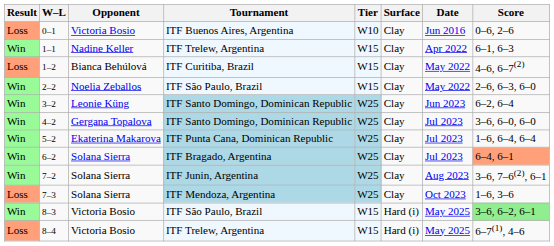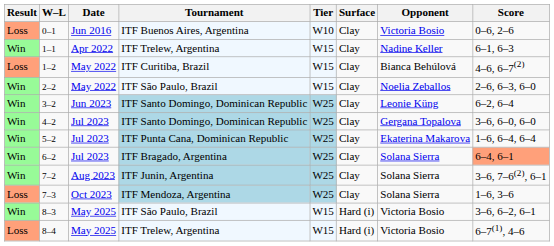 <table class="sortable wikitable">
 <tr>
 <th>Result</th>
 <th class=unsortable>W–L</th>
-<th>Opponent</th>
+<th>Date</th>
 <th>Tournament</th>
 <th>Tier</th>
 <th>Surface</th>
-<th>Date</th>
+<th>Opponent</th>
 <th class=unsortable>Score</th>
 </tr>
 <tr>
 <td style="background:#ffa07a;">Loss</td>
 <td><small>0–1</small></td>
-<td> <a href='#'>Victoria Bosio</a></td>
+<td><a href='#'>Jun 2016</a></td>
 <td style="background:#f0f8ff;">ITF Buenos Aires, Argentina</td>
 <td style="background:#f0f8ff;">W10</td>
 <td>Clay</td>
-<td><a href='#'>Jun 2016</a></td>
+<td> <a href='#'>Victoria Bosio</a></td>
 <td>0–6, 2–6</td>
 </tr>
 <tr>
 <td style="background:#98FB98;">Win</td>
 <td><small>1–1</small></td>
-<td> <a href='#'>Nadine Keller</a></td>
+<td><a href='#'>Apr 2022</a></td>
 <td style="background:#f0f8ff;">ITF Trelew, Argentina</td>
 <td style="background:#f0f8ff;">W15</td>
 <td>Clay</td>
-<td><a href='#'>Apr 2022</a></td>
+<td> <a href='#'>Nadine Keller</a></td>
 <td>6–1, 6–3</td>
 </tr>
 <tr>
 <td style="background:#ffa07a;">Loss</td>
 <td><small>1–2</small></td>
-<td> Bianca Behúlová</td>
+<td><a href='#'>May 2022</a></td>
 <td style="background:#f0f8ff;">ITF Curitiba, Brazil</td>
 <td style="background:#f0f8ff;"f>W15</td>
 <td>Clay</td>
-<td><a href='#'>May 2022</a></td>
+<td> Bianca Behúlová</td>
 <td>4–6, 6–7<sup>(2)</sup></td>
 </tr>
 <tr>
 <td style="background:#98FB98;">Win</td>
 <td><small>2–2</small></td>
-<td> <a href='#'>Noelia Zeballos</a></td>
+<td><a href='#'>May 2022</a></td>
 <td style="background:#f0f8ff;">ITF São Paulo, Brazil</td>
 <td style="background:#f0f8ff;">W15</td>
 <td>Clay</td>
-<td><a href='#'>May 2022</a></td>
+<td> <a href='#'>Noelia Zeballos</a></td>
 <td>2–6, 6–3, 6–0</td>
 </tr>
 <tr>
 <td style="background:#98FB98;">Win</td>
 <td><small>3–2</small></td>
-<td> <a href='#'>Leonie Küng</a></td>
+<td><a href='#'>Jun 2023</a></td>
 <td style="background:lightblue;">ITF Santo Domingo, Dominican Republic</td>
 <td style="background:lightblue;">W25</td>
 <td>Clay</td>
-<td><a href='#'>Jun 2023</a></td>
+<td> <a href='#'>Leonie Küng</a></td>
 <td>6–2, 6–4</td>
 </tr>
 <tr>
 <td style="background:#98FB98;">Win</td>
 <td><small>4–2</small></td>
-<td> <a href='#'>Gergana Topalova</a></td>
+<td><a href='#'>Jul 2023</a></td>
 <td style="background:lightblue;">ITF Santo Domingo, Dominican Republic</td>
 <td style="background:lightblue;">W25</td>
 <td>Clay</td>
-<td><a href='#'>Jul 2023</a></td>
+<td> <a href='#'>Gergana Topalova</a></td>
 <td>3–6, 6–0, 6–0</td>
 </tr>
 <tr>
 <td style="background:#98FB98;">Win</td>
 <td><small>5–2</small></td>
-<td> <a href='#'>Ekaterina Makarova</a></td>
+<td><a href='#'>Jul 2023</a></td>
 <td style="background:lightblue;">ITF Punta Cana, Dominican Republic</td>
 <td style="background:lightblue;">W25</td>
 <td>Clay</td>
-<td><a href='#'>Jul 2023</a></td>
+<td> <a href='#'>Ekaterina Makarova</a></td>
 <td>1–6, 6–4, 6–4</td>
 </tr>
 <tr>
 <td style="background:#98FB98;">Win</td>
 <td><small>6–2</small></td>
-<td> <a href='#'>Solana Sierra</a></td>
+<td><a href='#'>Jul 2023</a></td>
 <td style="background:lightblue;">ITF Bragado, Argentina</td>
 <td style="background:lightblue;">W25</td>
 <td>Clay</td>
-<td><a href='#'>Jul 2023</a></td>
+<td> <a href='#'>Solana Sierra</a></td>
 <td style="background: lightsalmon;">6–4, 6–1</td>
 </tr>
 <tr>
 <td style="background:#98FB98;">Win</td>
 <td><small>7–2</small></td>
-<td> Solana Sierra</td>
+<td><a href='#'>Aug 2023</a></td>
 <td style="background:lightblue;">ITF Junin, Argentina</td>
 <td style="background:lightblue;">W25</td>
 <td>Clay</td>
-<td><a href='#'>Aug 2023</a></td>
+<td> Solana Sierra</td>
 <td>3–6, 7–6<sup>(2)</sup>, 6–1</td>
 </tr>
 <tr>
 <td style="background:#ffa07a;">Loss</td>
 <td><small>7–3</small></td>
-<td> Solana Sierra</td>
+<td><a href='#'>Oct 2023</a></td>
 <td style="background:lightblue;">ITF Mendoza, Argentina</td>
 <td style="background:lightblue;">W25</td>
 <td>Clay</td>
-<td><a href='#'>Oct 2023</a></td>
+<td> Solana Sierra</td>
 <td>1–6, 3–6</td>
 </tr>
 <tr>
 <td style="background:#98FB98;">Win</td>
 <td><small>8–3</small></td>
-<td> Victoria Bosio</td>
+<td><a href='#'>May 2025</a></td>
 <td style="background:#f0f8ff;">ITF São Paulo, Brazil</td>
 <td style="background:#f0f8ff;">W15</td>
 <td>Hard (i)</td>
-<td><a href='#'>May 2025</a></td>
-<td style="background: lightgreen;">3–6, 6–2, 6–1</td>
+<td> Victoria Bosio</td>
+<td>3–6, 6–2, 6–1</td>
 </tr>
 <tr>
 <td style="background:#ffa07a;">Loss</td>
 <td><small>8–4</small></td>
-<td> Victoria Bosio</td>
+<td><a href='#'>May 2025</a></td>
 <td style="background:#f0f8ff;">ITF Trelew, Argentina</td>
 <td style="background:#f0f8ff;">W15</td>
 <td>Hard (i)</td>
-<td><a href='#'>May 2025</a></td>
+<td> Victoria Bosio</td>
 <td>6–7<sup>(1)</sup>, 4–6</td>
 </tr>
 </table>
